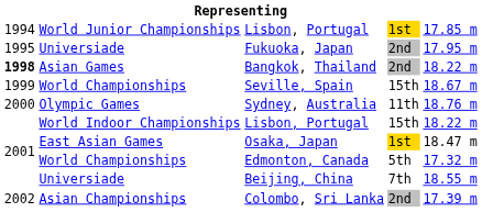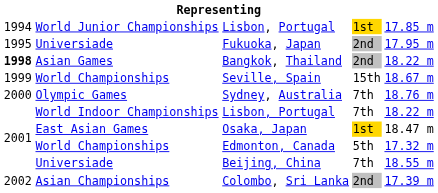 <table>
 <tr>
 <th colspan="5">Representing </th>
 </tr>
 <tr>
 <td>1994</td>
 <td><a href='#'>World Junior Championships</a></td>
 <td><a href='#'>Lisbon</a>, <a href='#'>Portugal</a></td>
 <td bgcolor="gold">1st</td>
 <td><a href='#'>17.85 m</a></td>
 </tr>
 <tr>
 <td>1995</td>
 <td><a href='#'>Universiade</a></td>
 <td><a href='#'>Fukuoka</a>, <a href='#'>Japan</a></td>
 <td bgcolor="silver">2nd</td>
 <td><a href='#'>17.95 m</a></td>
 </tr>
 <tr>
 <td><strong>1998</strong></td>
 <td><a href='#'>Asian Games</a></td>
 <td><a href='#'>Bangkok</a>, <a href='#'>Thailand</a></td>
 <td bgcolor="silver">2nd</td>
 <td><a href='#'>18.22 m</a></td>
 </tr>
 <tr>
 <td>1999</td>
 <td><a href='#'>World Championships</a></td>
 <td><a href='#'>Seville, Spain</a></td>
 <td>15th</td>
 <td><a href='#'>18.67 m</a></td>
 </tr>
 <tr>
 <td>2000</td>
 <td><a href='#'>Olympic Games</a></td>
 <td><a href='#'>Sydney</a>, <a href='#'>Australia</a></td>
-<td>11th</td>
+<td>7th</td>
 <td><a href='#'>18.76 m</a></td>
 </tr>
 <tr>
 <td rowspan=4>2001</td>
 <td><a href='#'>World Indoor Championships</a></td>
 <td><a href='#'>Lisbon, Portugal</a></td>
-<td>15th</td>
+<td>7th</td>
 <td><a href='#'>18.22 m</a></td>
 </tr>
 <tr>
 <td><a href='#'>East Asian Games</a></td>
 <td><a href='#'>Osaka, Japan</a></td>
 <td bgcolor="gold">1st</td>
 <td>18.47 m</td>
 </tr>
 <tr>
 <td><a href='#'>World Championships</a></td>
 <td><a href='#'>Edmonton, Canada</a></td>
 <td>5th</td>
 <td><a href='#'>17.32 m</a></td>
 </tr>
 <tr>
 <td><a href='#'>Universiade</a></td>
 <td><a href='#'>Beijing, China</a></td>
 <td>7th</td>
 <td><a href='#'>18.55 m</a></td>
 </tr>
 <tr>
 <td>2002</td>
 <td><a href='#'>Asian Championships</a></td>
 <td><a href='#'>Colombo</a>, <a href='#'>Sri Lanka</a></td>
 <td bgcolor="silver">2nd</td>
 <td><a href='#'>17.39 m</a></td>
 </tr>
 </table>
